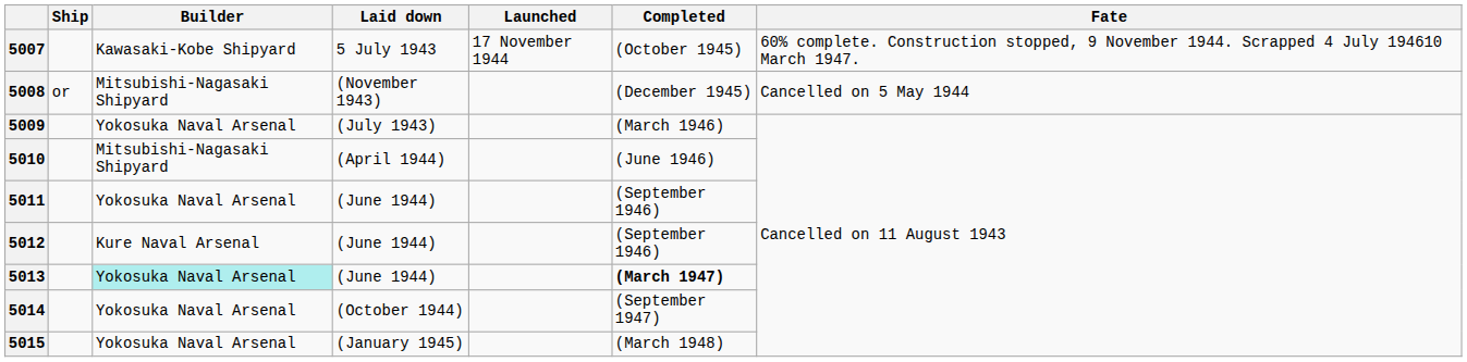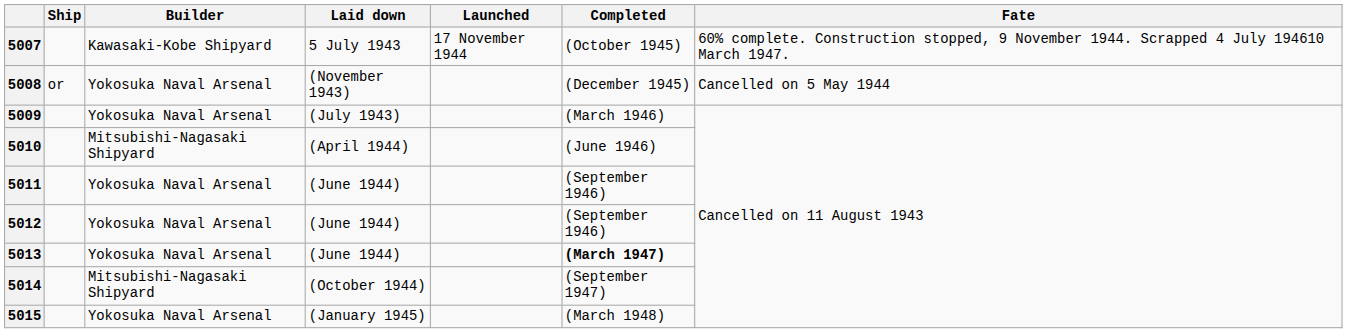 <table class="wikitable plainrowheaders">
 <tr>
 <th scope="col"></th>
 <th scope="col">Ship</th>
 <th scope="col">Builder</th>
 <th scope="col">Laid down</th>
 <th scope="col">Launched</th>
 <th scope="col">Completed</th>
 <th scope="col">Fate</th>
 </tr>
 <tr>
 <th scope="row">5007</th>
 <td></td>
 <td>Kawasaki-Kobe Shipyard</td>
 <td>5 July 1943</td>
 <td>17 November 1944</td>
 <td>(October 1945)</td>
 <td>60% complete. Construction stopped, 9 November 1944. Scrapped 4 July 194610 March 1947.</td>
 </tr>
 <tr>
 <th scope="row">5008</th>
 <td> or </td>
-<td>Mitsubishi-Nagasaki Shipyard</td>
+<td>Yokosuka Naval Arsenal</td>
 <td>(November 1943)</td>
 <td></td>
 <td>(December 1945)</td>
 <td>Cancelled on 5 May 1944</td>
 </tr>
 <tr>
 <th scope="row">5009</th>
 <td></td>
 <td>Yokosuka Naval Arsenal</td>
 <td>(July 1943)</td>
 <td></td>
 <td>(March 1946)</td>
 <td rowspan="7">Cancelled on 11 August 1943</td>
 </tr>
 <tr>
 <th scope="row">5010</th>
 <td></td>
 <td>Mitsubishi-Nagasaki Shipyard</td>
 <td>(April 1944)</td>
 <td></td>
 <td>(June 1946)</td>
 </tr>
 <tr>
 <th scope="row">5011</th>
 <td></td>
 <td>Yokosuka Naval Arsenal</td>
 <td>(June 1944)</td>
 <td></td>
 <td>(September 1946)</td>
 </tr>
 <tr>
 <th scope="row">5012</th>
 <td></td>
-<td>Kure Naval Arsenal</td>
+<td>Yokosuka Naval Arsenal</td>
 <td>(June 1944)</td>
 <td></td>
 <td>(September 1946)</td>
 </tr>
 <tr>
 <th scope="row">5013</th>
 <td></td>
-<td style="background: paleturquoise;">Yokosuka Naval Arsenal</td>
+<td>Yokosuka Naval Arsenal</td>
 <td>(June 1944)</td>
 <td></td>
 <td><strong>(March 1947)</strong></td>
 </tr>
 <tr>
 <th scope="row">5014</th>
 <td></td>
-<td>Yokosuka Naval Arsenal</td>
+<td>Mitsubishi-Nagasaki Shipyard</td>
 <td>(October 1944)</td>
 <td></td>
 <td>(September 1947)</td>
 </tr>
 <tr>
 <th scope="row">5015</th>
 <td></td>
 <td>Yokosuka Naval Arsenal</td>
 <td>(January 1945)</td>
 <td></td>
 <td>(March 1948)</td>
 </tr>
 </table>
